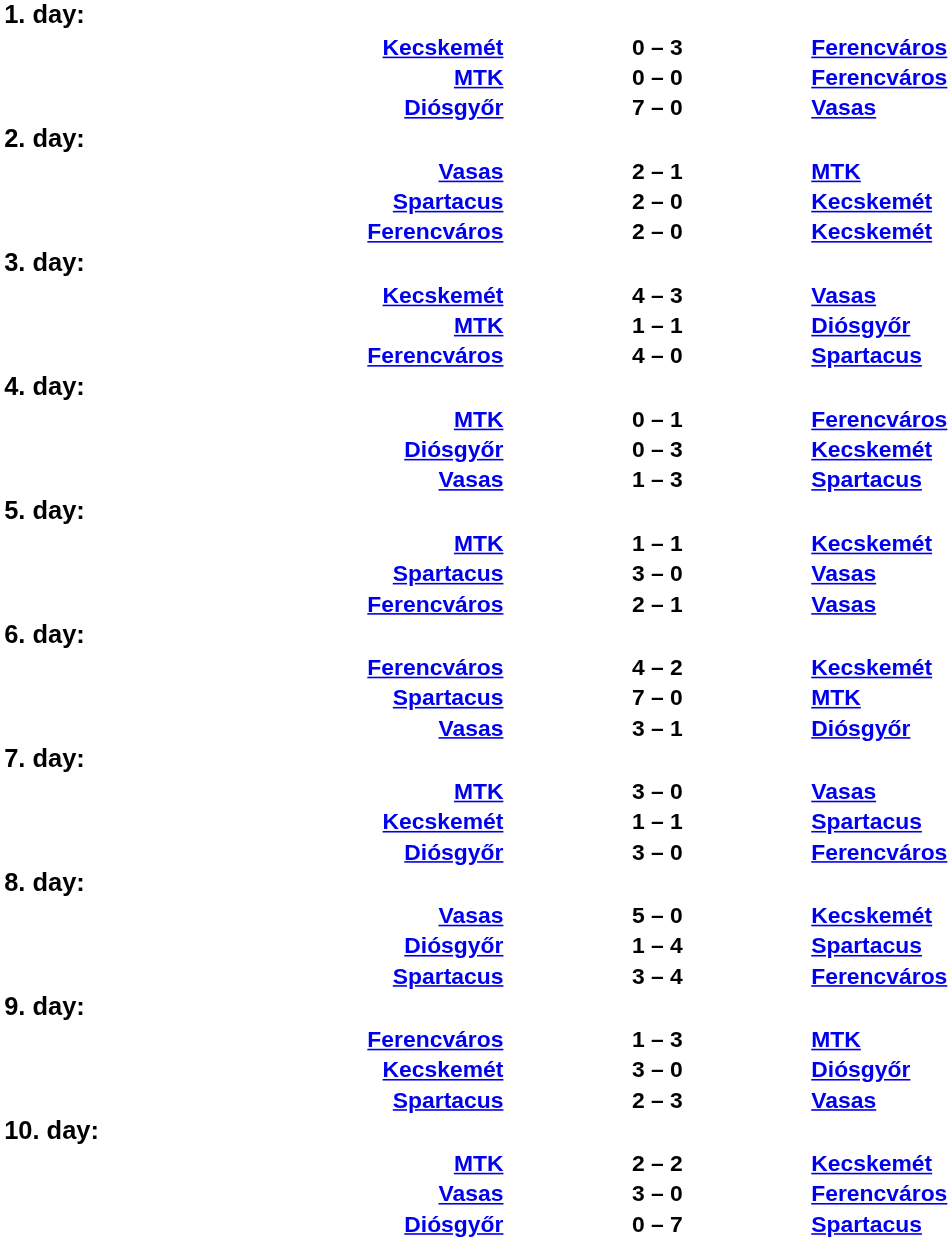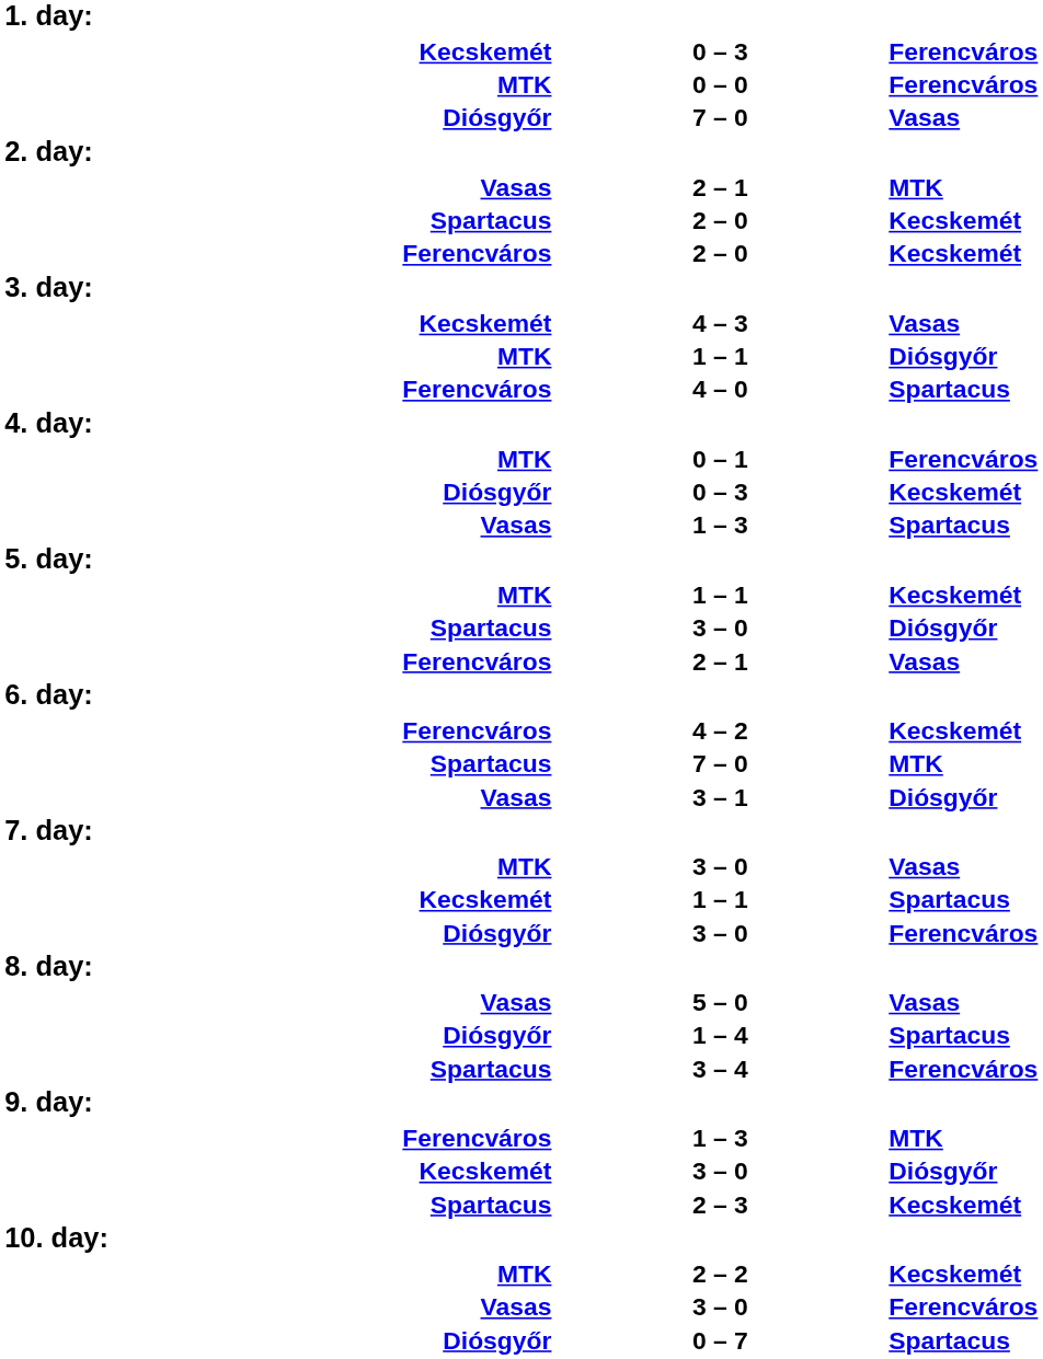 <table width=100% cellspacing=1>
 <tr>
 <th width=20%></th>
 <th width=12%></th>
 <th></th>
 </tr>
 <tr>
 <td><strong>1. day:</strong></td>
 </tr>
 <tr style=font-size:90%>
 <td align=right><strong><a href='#'>Kecskemét</a></strong></td>
 <td align=center><strong> 0 – 3 </strong></td>
 <td><strong><a href='#'>Ferencváros</a></strong></td>
 </tr>
 <tr style=font-size:90%>
 <td align=right><strong><a href='#'>MTK</a></strong></td>
 <td align=center><strong> 0 – 0 </strong></td>
 <td><strong><a href='#'>Ferencváros</a></strong></td>
 </tr>
 <tr style=font-size:90%>
 <td align=right><strong><a href='#'>Diósgyőr</a></strong></td>
 <td align=center><strong> 7 – 0 </strong></td>
 <td><strong><a href='#'>Vasas</a></strong></td>
 </tr>
 <tr>
 <td><strong>2. day:</strong></td>
 </tr>
 <tr style=font-size:90%>
 <td align=right><strong><a href='#'>Vasas</a></strong></td>
 <td align=center><strong> 2 – 1 </strong></td>
 <td><strong><a href='#'>MTK</a></strong></td>
 </tr>
 <tr style=font-size:90%>
 <td align=right><strong><a href='#'>Spartacus</a></strong></td>
 <td align=center><strong> 2 – 0 </strong></td>
 <td><strong><a href='#'>Kecskemét</a></strong></td>
 </tr>
 <tr style=font-size:90%>
 <td align=right><strong><a href='#'>Ferencváros</a></strong></td>
 <td align=center><strong> 2 – 0 </strong></td>
 <td><strong><a href='#'>Kecskemét</a></strong></td>
 </tr>
 <tr>
 <td><strong>3. day:</strong></td>
 </tr>
 <tr style=font-size:90%>
 <td align=right><strong><a href='#'>Kecskemét</a></strong></td>
 <td align=center><strong> 4 – 3 </strong></td>
 <td><strong><a href='#'>Vasas</a></strong></td>
 </tr>
 <tr style=font-size:90%>
 <td align=right><strong><a href='#'>MTK</a></strong></td>
 <td align=center><strong> 1 – 1 </strong></td>
 <td><strong><a href='#'>Diósgyőr</a></strong></td>
 </tr>
 <tr style=font-size:90%>
 <td align=right><strong><a href='#'>Ferencváros</a></strong></td>
 <td align=center><strong> 4 – 0 </strong></td>
 <td><strong><a href='#'>Spartacus</a></strong></td>
 </tr>
 <tr>
 <td><strong>4. day:</strong></td>
 </tr>
 <tr style=font-size:90%>
 <td align=right><strong><a href='#'>MTK</a></strong></td>
 <td align=center><strong> 0 – 1 </strong></td>
 <td><strong><a href='#'>Ferencváros</a></strong></td>
 </tr>
 <tr style=font-size:90%>
 <td align=right><strong><a href='#'>Diósgyőr</a></strong></td>
 <td align=center><strong> 0 – 3 </strong></td>
 <td><strong><a href='#'>Kecskemét</a></strong></td>
 </tr>
 <tr style=font-size:90%>
 <td align=right><strong><a href='#'>Vasas</a></strong></td>
 <td align=center><strong> 1 – 3 </strong></td>
 <td><strong><a href='#'>Spartacus</a></strong></td>
 </tr>
 <tr>
 <td><strong>5. day:</strong></td>
 </tr>
 <tr style=font-size:90%>
 <td align=right><strong><a href='#'>MTK</a></strong></td>
 <td align=center><strong> 1 – 1 </strong></td>
 <td><strong><a href='#'>Kecskemét</a></strong></td>
 </tr>
 <tr style=font-size:90%>
 <td align=right><strong><a href='#'>Spartacus</a></strong></td>
 <td align=center><strong> 3 – 0 </strong></td>
-<td><strong><a href='#'>Vasas</a></strong></td>
+<td><strong><a href='#'>Diósgyőr</a></strong></td>
 </tr>
 <tr style=font-size:90%>
 <td align=right><strong><a href='#'>Ferencváros</a></strong></td>
 <td align=center><strong> 2 – 1 </strong></td>
 <td><strong><a href='#'>Vasas</a></strong></td>
 </tr>
 <tr>
 <td><strong>6. day:</strong></td>
 </tr>
 <tr style=font-size:90%>
 <td align=right><strong><a href='#'>Ferencváros</a></strong></td>
 <td align=center><strong> 4 – 2 </strong></td>
 <td><strong><a href='#'>Kecskemét</a></strong></td>
 </tr>
 <tr style=font-size:90%>
 <td align=right><strong><a href='#'>Spartacus</a></strong></td>
 <td align=center><strong> 7 – 0 </strong></td>
 <td><strong><a href='#'>MTK</a></strong></td>
 </tr>
 <tr style=font-size:90%>
 <td align=right><strong><a href='#'>Vasas</a></strong></td>
 <td align=center><strong> 3 – 1 </strong></td>
 <td><strong><a href='#'>Diósgyőr</a></strong></td>
 </tr>
 <tr>
 <td><strong>7. day:</strong></td>
 </tr>
 <tr style=font-size:90%>
 <td align=right><strong><a href='#'>MTK</a></strong></td>
 <td align=center><strong> 3 – 0 </strong></td>
 <td><strong><a href='#'>Vasas</a></strong></td>
 </tr>
 <tr style=font-size:90%>
 <td align=right><strong><a href='#'>Kecskemét</a></strong></td>
 <td align=center><strong> 1 – 1 </strong></td>
 <td><strong><a href='#'>Spartacus</a></strong></td>
 </tr>
 <tr style=font-size:90%>
 <td align=right><strong><a href='#'>Diósgyőr</a></strong></td>
 <td align=center><strong> 3 – 0 </strong></td>
 <td><strong><a href='#'>Ferencváros</a></strong></td>
 </tr>
 <tr>
 <td><strong>8. day:</strong></td>
 </tr>
 <tr style=font-size:90%>
 <td align=right><strong><a href='#'>Vasas</a></strong></td>
 <td align=center><strong> 5 – 0 </strong></td>
-<td><strong><a href='#'>Kecskemét</a></strong></td>
+<td><strong><a href='#'>Vasas</a></strong></td>
 </tr>
 <tr style=font-size:90%>
 <td align=right><strong><a href='#'>Diósgyőr</a></strong></td>
 <td align=center><strong> 1 – 4 </strong></td>
 <td><strong><a href='#'>Spartacus</a></strong></td>
 </tr>
 <tr style=font-size:90%>
 <td align=right><strong><a href='#'>Spartacus</a></strong></td>
 <td align=center><strong> 3 – 4 </strong></td>
 <td><strong><a href='#'>Ferencváros</a></strong></td>
 </tr>
 <tr>
 <td><strong>9. day:</strong></td>
 </tr>
 <tr style=font-size:90%>
 <td align=right><strong><a href='#'>Ferencváros</a></strong></td>
 <td align=center><strong> 1 – 3 </strong></td>
 <td><strong><a href='#'>MTK</a></strong></td>
 </tr>
 <tr style=font-size:90%>
 <td align=right><strong><a href='#'>Kecskemét</a></strong></td>
 <td align=center><strong> 3 – 0 </strong></td>
 <td><strong><a href='#'>Diósgyőr</a></strong></td>
 </tr>
 <tr style=font-size:90%>
 <td align=right><strong><a href='#'>Spartacus</a></strong></td>
 <td align=center><strong> 2 – 3 </strong></td>
-<td><strong><a href='#'>Vasas</a></strong></td>
+<td><strong><a href='#'>Kecskemét</a></strong></td>
 </tr>
 <tr>
 <td><strong>10. day:</strong></td>
 </tr>
 <tr style=font-size:90%>
 <td align=right><strong><a href='#'>MTK</a></strong></td>
 <td align=center><strong> 2 – 2 </strong></td>
 <td><strong><a href='#'>Kecskemét</a></strong></td>
 </tr>
 <tr style=font-size:90%>
 <td align=right><strong><a href='#'>Vasas</a></strong></td>
 <td align=center><strong> 3 – 0 </strong></td>
 <td><strong><a href='#'>Ferencváros</a></strong></td>
 </tr>
 <tr style=font-size:90%>
 <td align=right><strong><a href='#'>Diósgyőr</a></strong></td>
 <td align=center><strong> 0 – 7 </strong></td>
 <td><strong><a href='#'>Spartacus</a></strong></td>
 </tr>
 </table>
